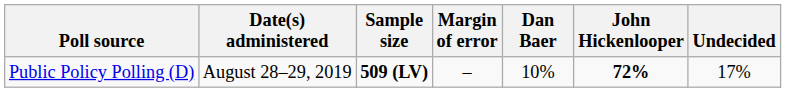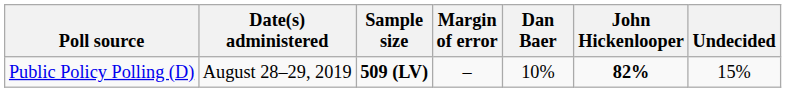 <table class="wikitable" style="font-size:90%;text-align:center;">
 <tr valign=bottom>
 <th>Poll source</th>
 <th>Date(s)<br>administered</th>
 <th>Sample<br>size</th>
 <th>Margin<br>of error</th>
 <th style="width:50px;">Dan<br>Baer</th>
 <th style="width:50px;">John<br>Hickenlooper</th>
 <th>Undecided</th>
 </tr>
 <tr>
 <td style="text-align:left;"><a href='#'>Public Policy Polling (D)</a></td>
 <td>August 28–29, 2019</td>
 <td><strong>509 (LV)</strong></td>
 <td>–</td>
 <td>10%</td>
-<td><strong>72%</strong></td>
-<td>17%</td>
+<td><strong>82%</strong></td>
+<td>15%</td>
 </tr>
 </table>
